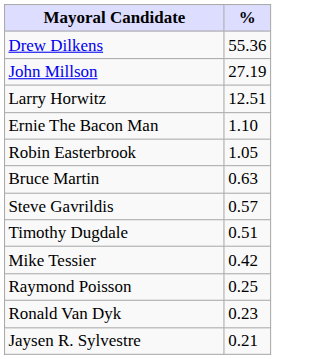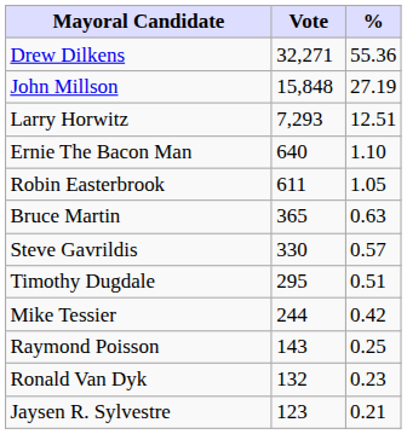 <table class="wikitable">
 <tr>
 <th style="background:#ddf; width:200px;">Mayoral Candidate</th>
+<th style="background:#ddf; width:50px;">Vote</th>
 <th style="background:#ddf; width:30px;">%</th>
 </tr>
 <tr>
 <td><a href='#'>Drew Dilkens</a></td>
+<td>32,271</td>
 <td>55.36</td>
 </tr>
 <tr>
 <td><a href='#'>John Millson</a></td>
+<td>15,848</td>
 <td>27.19</td>
 </tr>
 <tr>
 <td>Larry Horwitz</td>
+<td>7,293</td>
 <td>12.51</td>
 </tr>
 <tr>
 <td>Ernie The Bacon Man</td>
+<td>640</td>
 <td>1.10</td>
 </tr>
 <tr>
 <td>Robin Easterbrook</td>
+<td>611</td>
 <td>1.05</td>
 </tr>
 <tr>
 <td>Bruce Martin</td>
+<td>365</td>
 <td>0.63</td>
 </tr>
 <tr>
 <td>Steve Gavrildis</td>
+<td>330</td>
 <td>0.57</td>
 </tr>
 <tr>
 <td>Timothy Dugdale</td>
+<td>295</td>
 <td>0.51</td>
 </tr>
 <tr>
 <td>Mike Tessier</td>
+<td>244</td>
 <td>0.42</td>
 </tr>
 <tr>
 <td>Raymond Poisson</td>
+<td>143</td>
 <td>0.25</td>
 </tr>
 <tr>
 <td>Ronald Van Dyk</td>
+<td>132</td>
 <td>0.23</td>
 </tr>
 <tr>
 <td>Jaysen R. Sylvestre</td>
+<td>123</td>
 <td>0.21</td>
 </tr>
 </table>
